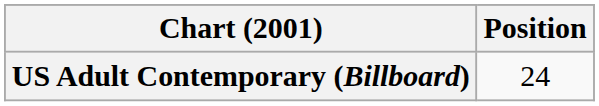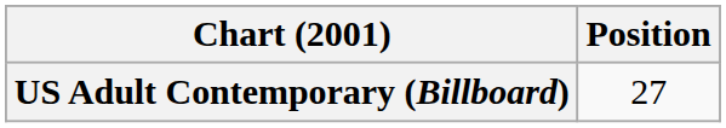 <table class="wikitable plainrowheaders" style="text-align:center">
 <tr>
 <th>Chart (2001)</th>
 <th>Position</th>
 </tr>
 <tr>
 <th scope="row">US Adult Contemporary (<em>Billboard</em>)</th>
-<td>24</td>
+<td>27</td>
 </tr>
 </table>
